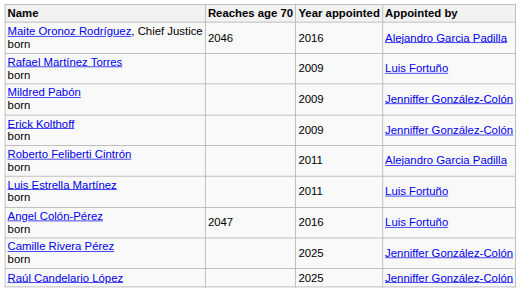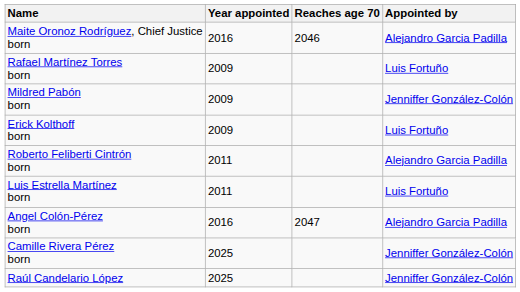 <table class="wikitable sortable" style="margin: 0 auto">
 <tr>
 <th style="text-align: left">Name</th>
+<th style="text-align: left">Year appointed</th>
 <th style="text-align: left">Reaches age 70</th>
-<th style="text-align: left">Year appointed</th>
 <th style="text-align: left">Appointed by</th>
 </tr>
 <tr>
 <td><a href='#'>Maite Oronoz Rodríguez</a>, Chief Justice<br>born </td>
+<td>2016</td>
 <td>2046</td>
-<td>2016</td>
 <td><a href='#'>Alejandro Garcia Padilla</a></td>
 </tr>
 <tr>
 <td><a href='#'>Rafael Martínez Torres</a><br>born </td>
+<td>2009</td>
 <td></td>
-<td>2009</td>
 <td><a href='#'>Luis Fortuño</a></td>
 </tr>
 <tr>
 <td><a href='#'>Mildred Pabón</a><br>born </td>
+<td>2009</td>
 <td></td>
-<td>2009</td>
 <td><a href='#'>Jenniffer González-Colón</a></td>
 </tr>
 <tr>
 <td><a href='#'>Erick Kolthoff</a><br>born </td>
+<td>2009</td>
 <td></td>
-<td>2009</td>
-<td><a href='#'>Jenniffer González-Colón</a></td>
+<td><a href='#'>Luis Fortuño</a></td>
 </tr>
 <tr>
 <td><a href='#'>Roberto Feliberti Cintrón</a><br>born </td>
+<td>2011</td>
 <td></td>
-<td>2011</td>
 <td><a href='#'>Alejandro Garcia Padilla</a></td>
 </tr>
 <tr>
 <td><a href='#'>Luis Estrella Martínez</a><br>born </td>
+<td>2011</td>
 <td></td>
-<td>2011</td>
 <td><a href='#'>Luis Fortuño</a></td>
 </tr>
 <tr>
 <td><a href='#'>Angel Colón-Pérez</a><br>born </td>
+<td>2016</td>
 <td>2047</td>
-<td>2016</td>
-<td><a href='#'>Luis Fortuño</a></td>
+<td><a href='#'>Alejandro Garcia Padilla</a></td>
 </tr>
 <tr>
 <td><a href='#'>Camille Rivera Pérez</a><br>born </td>
+<td>2025</td>
 <td></td>
-<td>2025</td>
 <td><a href='#'>Jenniffer González-Colón</a></td>
 </tr>
 <tr>
 <td><a href='#'>Raúl Candelario López</a></td>
+<td>2025</td>
 <td align="center"></td>
-<td>2025</td>
 <td><a href='#'>Jenniffer González-Colón</a></td>
 </tr>
 </table>
